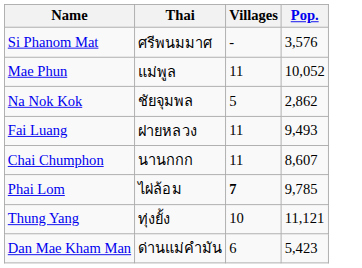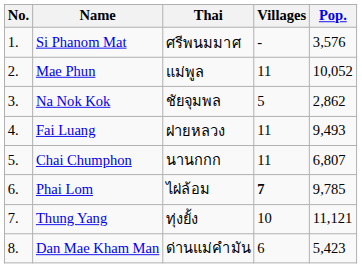 <table class="wikitable sortable">
 <tr>
+<th>No.</th>
 <th>Name</th>
 <th>Thai</th>
 <th>Villages</th>
 <th><a href='#'>Pop.</a></th>
 </tr>
 <tr>
+<td>1.</td>
 <td><a href='#'>Si Phanom Mat</a></td>
 <td>ศรีพนมมาศ</td>
 <td>-</td>
 <td>3,576</td>
 </tr>
 <tr>
+<td>2.</td>
 <td><a href='#'>Mae Phun</a></td>
 <td>แม่พูล</td>
 <td>11</td>
 <td>10,052</td>
 </tr>
 <tr>
+<td>3.</td>
 <td><a href='#'>Na Nok Kok</a></td>
 <td>ชัยจุมพล</td>
 <td>5</td>
 <td>2,862</td>
 </tr>
 <tr>
+<td>4.</td>
 <td><a href='#'>Fai Luang</a></td>
 <td>ฝายหลวง</td>
 <td>11</td>
 <td>9,493</td>
 </tr>
 <tr>
+<td>5.</td>
 <td><a href='#'>Chai Chumphon</a></td>
 <td>นานกกก</td>
 <td>11</td>
-<td>8,607</td>
+<td>6,807</td>
 </tr>
 <tr>
+<td>6.</td>
 <td><a href='#'>Phai Lom</a></td>
 <td>ไผ่ล้อม</td>
 <td><strong>7</strong></td>
 <td>9,785</td>
 </tr>
 <tr>
+<td>7.</td>
 <td><a href='#'>Thung Yang</a></td>
 <td>ทุ่งยั้ง</td>
 <td>10</td>
 <td>11,121</td>
 </tr>
 <tr>
+<td>8.</td>
 <td><a href='#'>Dan Mae Kham Man</a></td>
 <td>ด่านแม่คำมัน</td>
 <td>6</td>
 <td>5,423</td>
 </tr>
 </table>
